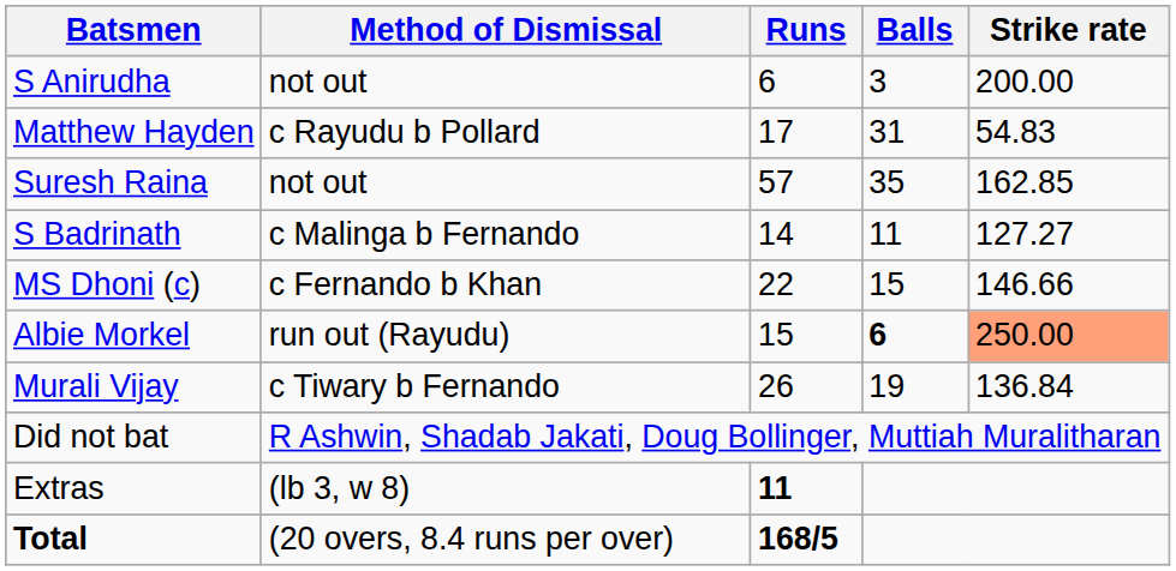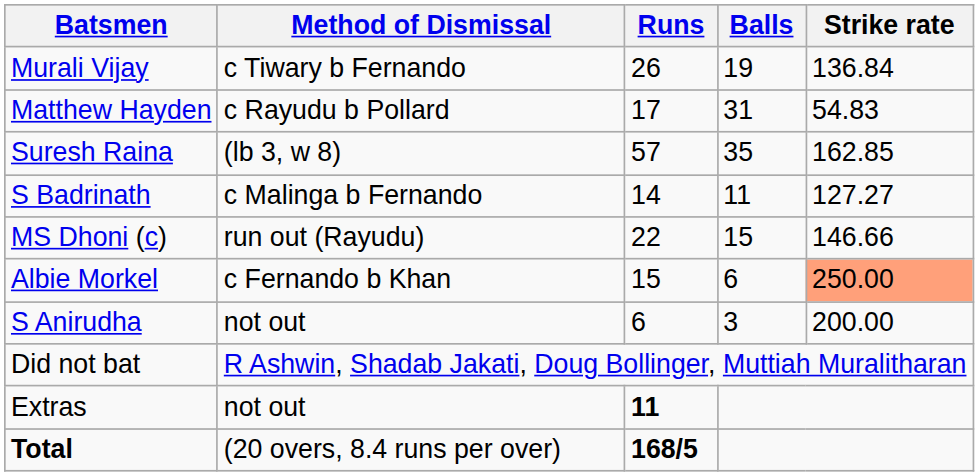 <table class="wikitable">
 <tr>
 <th><a href='#'>Batsmen</a></th>
 <th><a href='#'>Method of Dismissal</a></th>
 <th><a href='#'>Runs</a></th>
 <th><a href='#'>Balls</a></th>
 <th>Strike rate</th>
 </tr>
 <tr>
-<td><a href='#'>S Anirudha</a></td>
-<td>not out</td>
-<td>6</td>
-<td>3</td>
-<td>200.00</td>
+<td><a href='#'>Murali Vijay</a></td>
+<td>c Tiwary b Fernando</td>
+<td>26</td>
+<td>19</td>
+<td>136.84</td>
 </tr>
 <tr>
 <td><a href='#'>Matthew Hayden</a></td>
 <td>c Rayudu b Pollard</td>
 <td>17</td>
 <td>31</td>
 <td>54.83</td>
 </tr>
 <tr>
 <td><a href='#'>Suresh Raina</a></td>
-<td>not out</td>
+<td>(lb 3, w 8)</td>
 <td>57</td>
 <td>35</td>
 <td>162.85</td>
 </tr>
 <tr>
 <td><a href='#'>S Badrinath</a></td>
 <td>c Malinga b Fernando</td>
 <td>14</td>
 <td>11</td>
 <td>127.27</td>
 </tr>
 <tr>
 <td><a href='#'>MS Dhoni</a> (<a href='#'>c</a>)</td>
-<td>c Fernando b Khan</td>
+<td>run out (Rayudu)</td>
 <td>22</td>
 <td>15</td>
 <td>146.66</td>
 </tr>
 <tr>
 <td><a href='#'>Albie Morkel</a></td>
-<td>run out (Rayudu)</td>
+<td>c Fernando b Khan</td>
 <td>15</td>
-<td><strong>6</strong></td>
+<td>6</td>
 <td style="background: lightsalmon;">250.00</td>
 </tr>
 <tr>
-<td><a href='#'>Murali Vijay</a></td>
-<td>c Tiwary b Fernando</td>
-<td>26</td>
-<td>19</td>
-<td>136.84</td>
+<td><a href='#'>S Anirudha</a></td>
+<td>not out</td>
+<td>6</td>
+<td>3</td>
+<td>200.00</td>
 </tr>
 <tr>
 <td>Did not bat</td>
 <td colspan="4"><a href='#'>R Ashwin</a>, <a href='#'>Shadab Jakati</a>, <a href='#'>Doug Bollinger</a>, <a href='#'>Muttiah Muralitharan</a></td>
 </tr>
 <tr>
 <td>Extras</td>
-<td>(lb 3, w 8)</td>
+<td>not out</td>
 <td><strong>11</strong></td>
 <td colspan="2"></td>
 </tr>
 <tr>
 <td><strong>Total</strong></td>
 <td>(20 overs, 8.4 runs per over)</td>
 <td><strong>168/5</strong></td>
 <td colspan="2"></td>
 </tr>
 </table>
